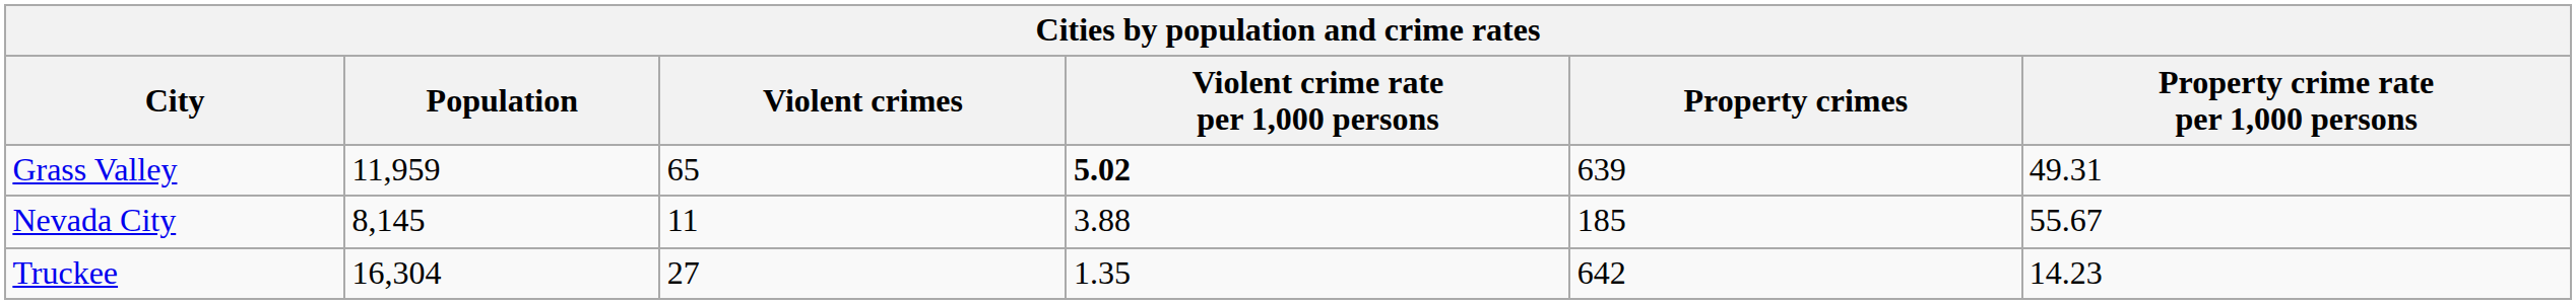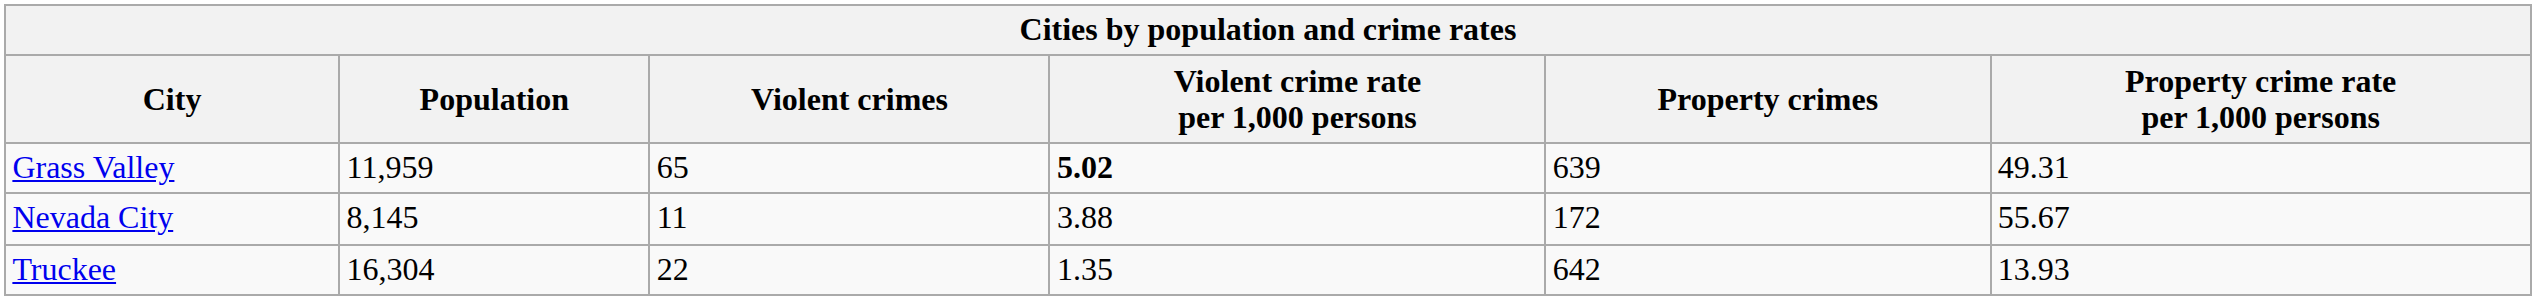 <table class="wikitable collapsible collapsed sortable" style="width: 100%;">
 <tr>
 <th colspan="9">Cities by population and crime rates</th>
 </tr>
 <tr>
 <th>City</th>
 <th data-sort-type="number">Population</th>
 <th data-sort-type="number">Violent crimes</th>
 <th data-sort-type="number">Violent crime rate<br>per 1,000 persons</th>
 <th data-sort-type="number">Property crimes</th>
 <th data-sort-type="number">Property crime rate<br>per 1,000 persons</th>
 </tr>
 <tr>
 <td><a href='#'>Grass Valley</a></td>
 <td>11,959</td>
 <td>65</td>
 <td><strong>5.02</strong></td>
 <td>639</td>
 <td>49.31</td>
 </tr>
 <tr>
 <td><a href='#'>Nevada City</a></td>
 <td>8,145</td>
 <td>11</td>
 <td>3.88</td>
-<td>185</td>
+<td>172</td>
 <td>55.67</td>
 </tr>
 <tr>
 <td><a href='#'>Truckee</a></td>
 <td>16,304</td>
-<td>27</td>
+<td>22</td>
 <td>1.35</td>
 <td>642</td>
-<td>14.23</td>
+<td>13.93</td>
 </tr>
 </table>
